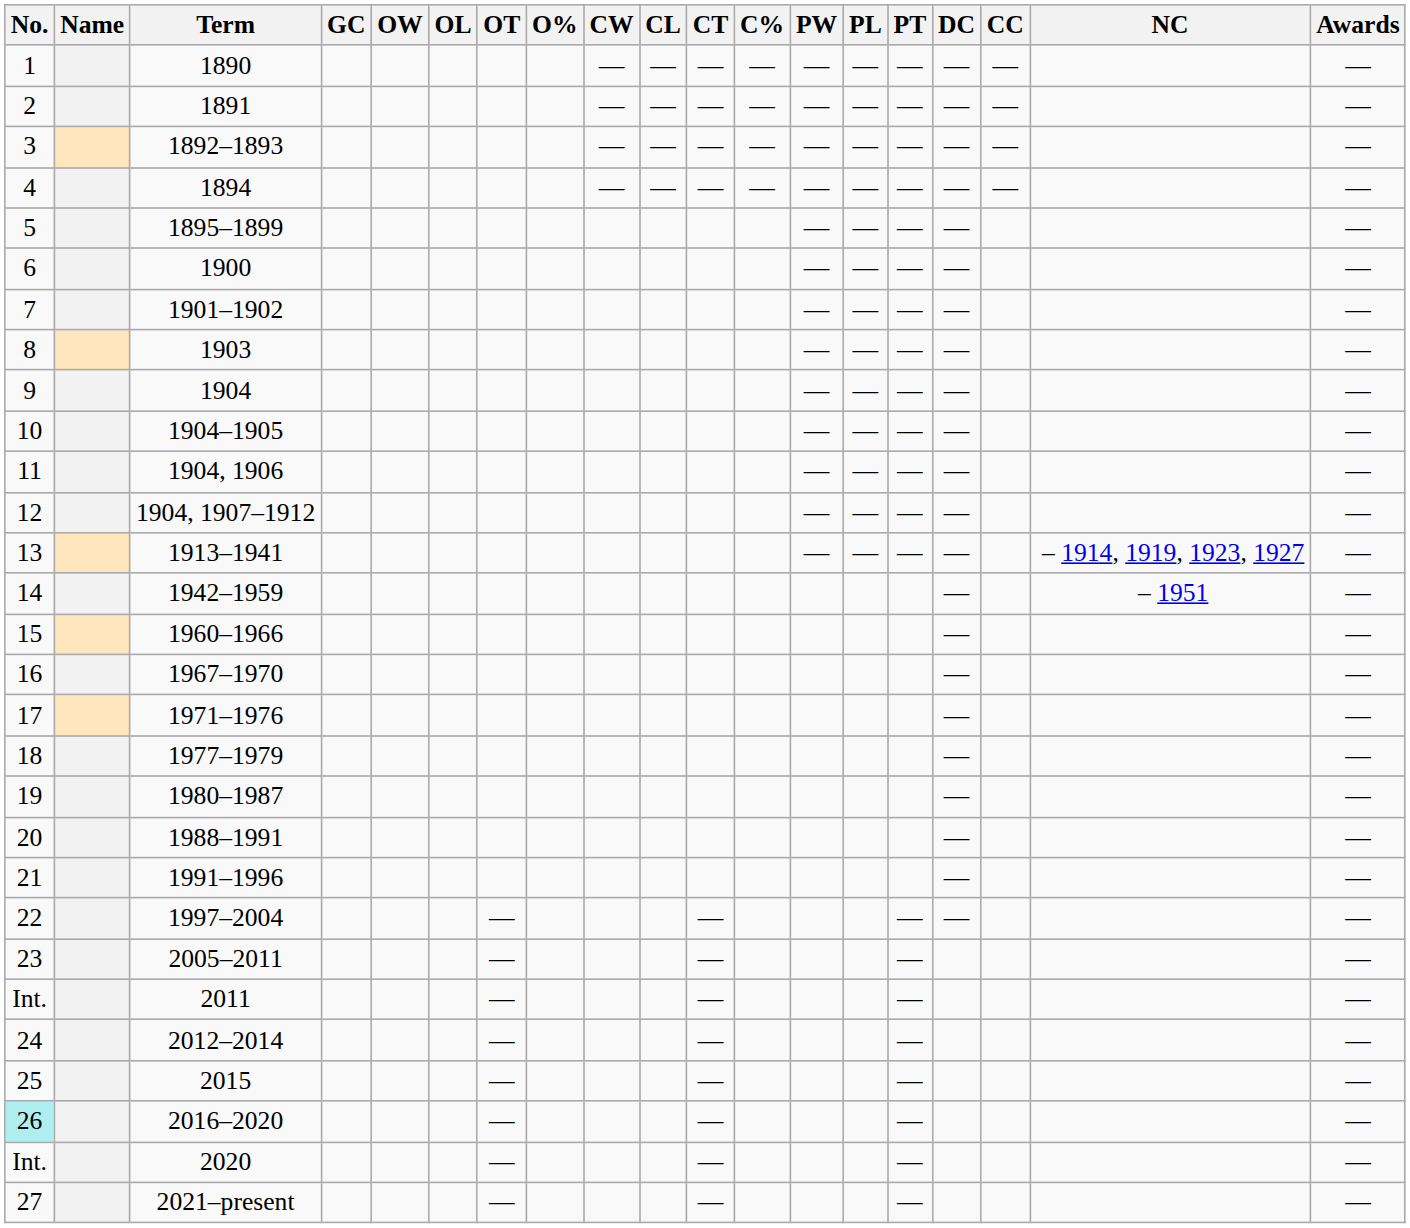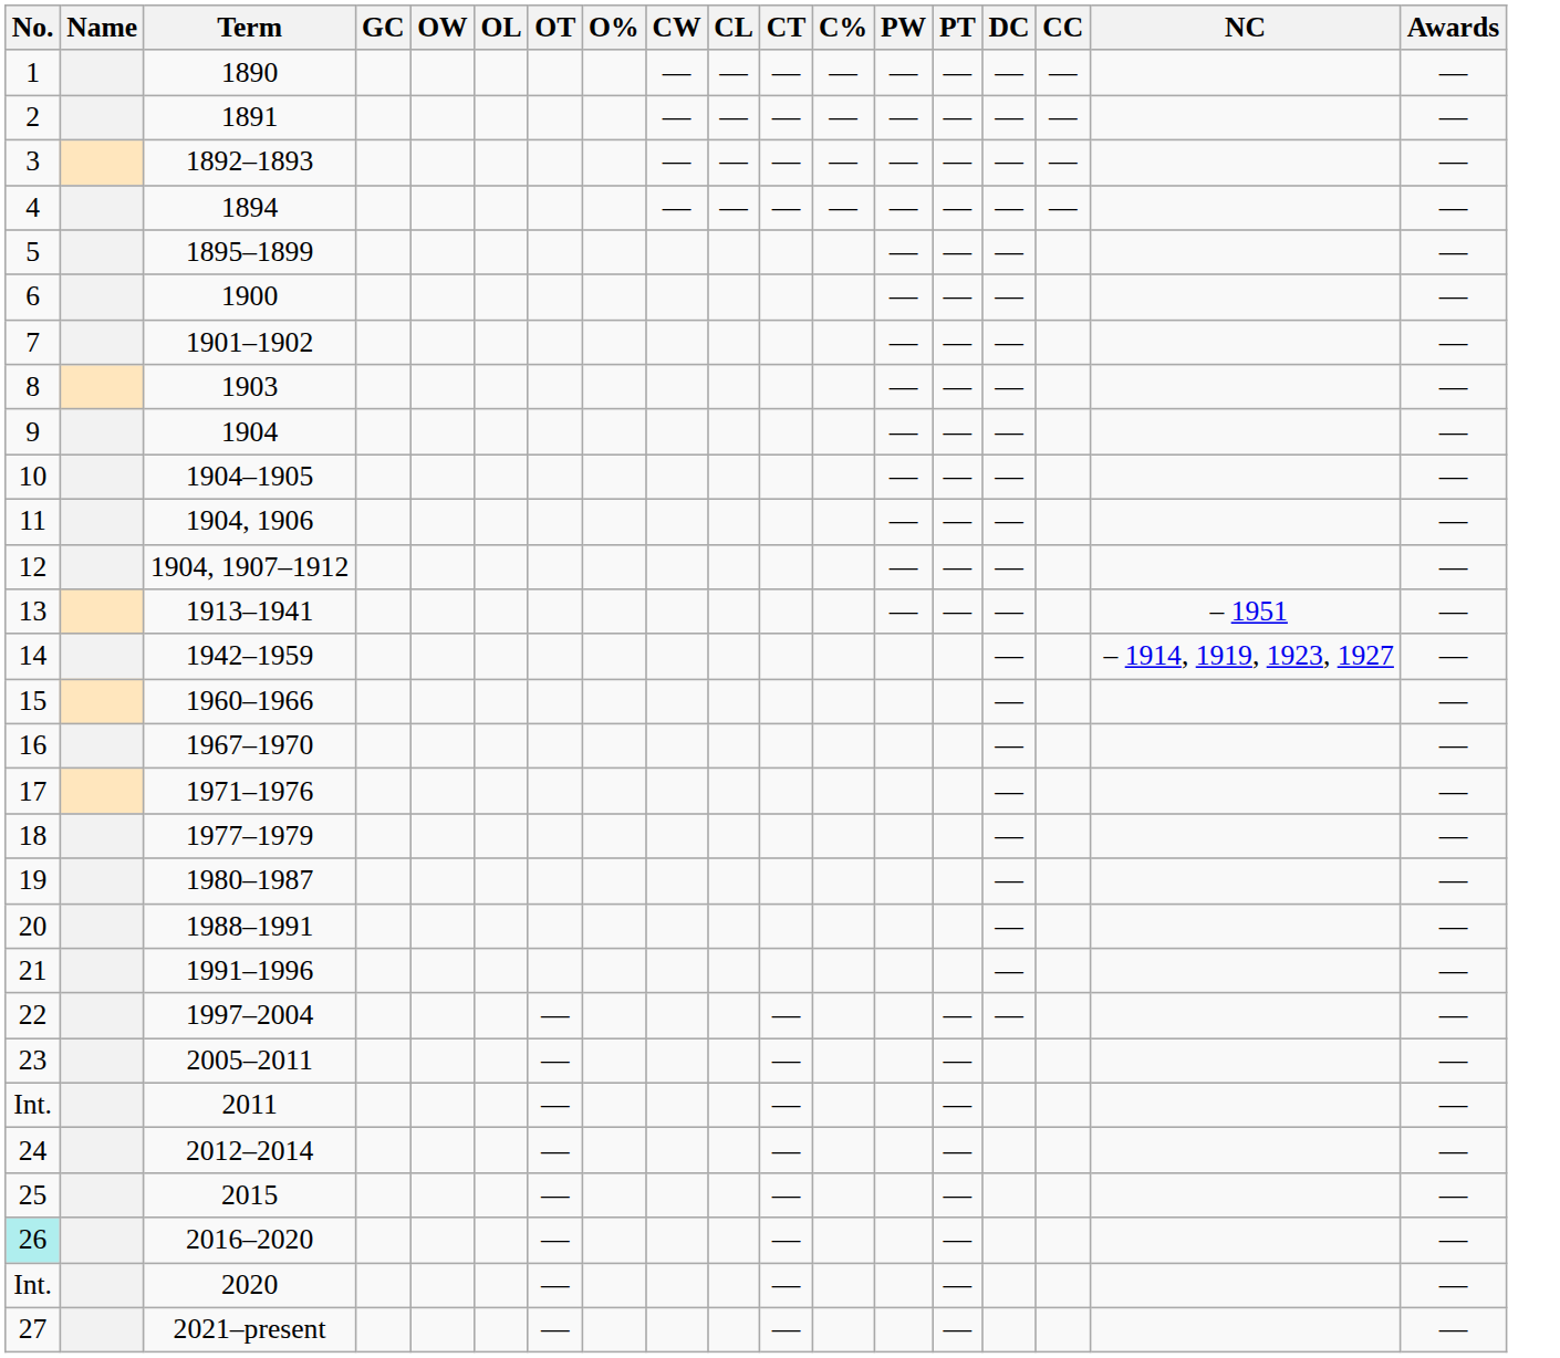 <table class="wikitable sortable" style="text-align:center">
 <tr>
 <th scope="col" class="unsortable">No.</th>
 <th scope="col">Name</th>
 <th scope="col">Term</th>
 <th scope="col">GC</th>
 <th scope="col">OW</th>
 <th scope="col">OL</th>
 <th scope="col">OT</th>
 <th scope="col">O%</th>
 <th scope="col">CW</th>
 <th scope="col">CL</th>
 <th scope="col">CT</th>
 <th scope="col">C%</th>
 <th scope="col">PW</th>
-<th scope="col">PL</th>
 <th scope="col">PT</th>
 <th scope="col">DC<br></th>
 <th scope="col">CC</th>
 <th scope="col">NC</th>
 <th scope="col" class="unsortable">Awards</th>
 </tr>
 <tr>
 <td>1</td>
 <th scope="row"></th>
 <td>1890</td>
 <td></td>
 <td></td>
 <td></td>
 <td></td>
 <td></td>
-<td>—</td>
 <td>—</td>
 <td>—</td>
 <td>—</td>
 <td>—</td>
 <td>—</td>
 <td>—</td>
 <td>—</td>
 <td>—</td>
 <td></td>
 <td>—</td>
 </tr>
 <tr>
 <td>2</td>
 <th scope="row"></th>
 <td>1891</td>
 <td></td>
 <td></td>
 <td></td>
 <td></td>
 <td></td>
 <td>—</td>
 <td>—</td>
 <td>—</td>
 <td>—</td>
 <td>—</td>
 <td>—</td>
 <td>—</td>
 <td>—</td>
-<td>—</td>
 <td></td>
 <td>—</td>
 </tr>
 <tr>
 <td>3</td>
 <td scope="row" align="center" bgcolor=#FFE6BD><strong></strong><sup></sup></td>
 <td>1892–1893</td>
 <td></td>
 <td></td>
 <td></td>
 <td></td>
 <td></td>
-<td>—</td>
 <td>—</td>
 <td>—</td>
 <td>—</td>
 <td>—</td>
 <td>—</td>
 <td>—</td>
 <td>—</td>
 <td>—</td>
 <td></td>
 <td>—</td>
 </tr>
 <tr>
 <td>4</td>
 <th scope="row"></th>
 <td>1894</td>
 <td></td>
 <td></td>
 <td></td>
 <td></td>
 <td></td>
 <td>—</td>
 <td>—</td>
 <td>—</td>
 <td>—</td>
 <td>—</td>
 <td>—</td>
 <td>—</td>
 <td>—</td>
-<td>—</td>
 <td></td>
 <td>—</td>
 </tr>
 <tr>
 <td>5</td>
 <th scope="row"></th>
 <td>1895–1899</td>
 <td></td>
 <td></td>
 <td></td>
 <td></td>
 <td></td>
 <td></td>
 <td></td>
 <td></td>
 <td></td>
-<td>—</td>
 <td>—</td>
 <td>—</td>
 <td>—</td>
 <td></td>
 <td></td>
 <td>—</td>
 </tr>
 <tr>
 <td>6</td>
 <th scope="row"></th>
 <td>1900</td>
 <td></td>
 <td></td>
 <td></td>
 <td></td>
 <td></td>
 <td></td>
 <td></td>
 <td></td>
 <td></td>
 <td>—</td>
 <td>—</td>
 <td>—</td>
-<td>—</td>
 <td></td>
 <td></td>
 <td>—</td>
 </tr>
 <tr>
 <td>7</td>
 <th scope="row"></th>
 <td>1901–1902</td>
 <td></td>
 <td></td>
 <td></td>
 <td></td>
 <td></td>
 <td></td>
 <td></td>
 <td></td>
 <td></td>
-<td>—</td>
 <td>—</td>
 <td>—</td>
 <td>—</td>
 <td></td>
 <td></td>
 <td>—</td>
 </tr>
 <tr>
 <td>8</td>
 <td scope="row" align="center" bgcolor=#FFE6BD><strong></strong><sup></sup></td>
 <td>1903</td>
 <td></td>
 <td></td>
 <td></td>
 <td></td>
 <td></td>
 <td></td>
 <td></td>
 <td></td>
 <td></td>
 <td>—</td>
 <td>—</td>
 <td>—</td>
-<td>—</td>
 <td></td>
 <td></td>
 <td>—</td>
 </tr>
 <tr>
 <td>9</td>
 <th scope="row"><br></th>
 <td>1904</td>
 <td></td>
 <td></td>
 <td></td>
 <td></td>
 <td></td>
 <td></td>
 <td></td>
 <td></td>
 <td></td>
-<td>—</td>
 <td>—</td>
 <td>—</td>
 <td>—</td>
 <td></td>
 <td></td>
 <td>—</td>
 </tr>
 <tr>
 <td>10</td>
 <th scope="row"><br></th>
 <td>1904–1905</td>
 <td></td>
 <td></td>
 <td></td>
 <td></td>
 <td></td>
 <td></td>
 <td></td>
 <td></td>
 <td></td>
 <td>—</td>
 <td>—</td>
 <td>—</td>
-<td>—</td>
 <td></td>
 <td></td>
 <td>—</td>
 </tr>
 <tr>
 <td>11</td>
 <th scope="row"><br></th>
 <td>1904, 1906</td>
 <td></td>
 <td></td>
 <td></td>
 <td></td>
 <td></td>
 <td></td>
 <td></td>
 <td></td>
 <td></td>
-<td>—</td>
 <td>—</td>
 <td>—</td>
 <td>—</td>
 <td></td>
 <td></td>
 <td>—</td>
 </tr>
 <tr>
 <td>12</td>
 <th scope="row"><br></th>
 <td>1904, 1907–1912</td>
 <td></td>
 <td></td>
 <td></td>
 <td></td>
 <td></td>
 <td></td>
 <td></td>
 <td></td>
 <td></td>
 <td>—</td>
 <td>—</td>
 <td>—</td>
-<td>—</td>
 <td></td>
 <td></td>
 <td>—</td>
 </tr>
 <tr>
 <td>13</td>
 <td scope="row" align="center" bgcolor=#FFE6BD><strong></strong><sup></sup></td>
 <td>1913–1941</td>
 <td></td>
 <td></td>
 <td></td>
 <td></td>
 <td></td>
 <td></td>
 <td></td>
 <td></td>
 <td></td>
 <td>—</td>
 <td>—</td>
 <td>—</td>
-<td>—</td>
 <td></td>
-<td> – <a href='#'>1914</a>, <a href='#'>1919</a>, <a href='#'>1923</a>, <a href='#'>1927</a></td>
+<td> – <a href='#'>1951</a></td>
 <td>—</td>
 </tr>
 <tr>
 <td>14</td>
 <th scope="row"></th>
 <td>1942–1959</td>
 <td></td>
 <td></td>
 <td></td>
 <td></td>
 <td></td>
 <td></td>
 <td></td>
 <td></td>
 <td></td>
 <td></td>
 <td></td>
-<td></td>
 <td>—</td>
 <td></td>
-<td> – <a href='#'>1951</a></td>
+<td> – <a href='#'>1914</a>, <a href='#'>1919</a>, <a href='#'>1923</a>, <a href='#'>1927</a></td>
 <td>—</td>
 </tr>
 <tr>
 <td>15</td>
 <td scope="row" align="center" bgcolor=#FFE6BD><strong></strong><sup></sup></td>
 <td>1960–1966</td>
-<td></td>
 <td></td>
 <td></td>
 <td></td>
 <td></td>
 <td></td>
 <td></td>
 <td></td>
 <td></td>
 <td></td>
 <td></td>
 <td></td>
 <td>—</td>
 <td></td>
 <td></td>
 <td>—</td>
 </tr>
 <tr>
 <td>16</td>
 <th scope="row"></th>
 <td>1967–1970</td>
 <td></td>
 <td></td>
 <td></td>
 <td></td>
 <td></td>
 <td></td>
 <td></td>
 <td></td>
 <td></td>
 <td></td>
 <td></td>
-<td></td>
 <td>—</td>
 <td></td>
 <td></td>
 <td>—</td>
 </tr>
 <tr>
 <td>17</td>
 <td scope="row" align="center" bgcolor=#FFE6BD><strong></strong><sup></sup></td>
 <td>1971–1976</td>
-<td></td>
 <td></td>
 <td></td>
 <td></td>
 <td></td>
 <td></td>
 <td></td>
 <td></td>
 <td></td>
 <td></td>
 <td></td>
 <td></td>
 <td>—</td>
 <td></td>
 <td></td>
 <td>—</td>
 </tr>
 <tr>
 <td>18</td>
 <th scope="row"></th>
 <td>1977–1979</td>
 <td></td>
 <td></td>
 <td></td>
 <td></td>
 <td></td>
 <td></td>
 <td></td>
 <td></td>
 <td></td>
 <td></td>
 <td></td>
-<td></td>
 <td>—</td>
 <td></td>
 <td></td>
 <td>—</td>
 </tr>
 <tr>
 <td>19</td>
 <th scope="row"></th>
 <td>1980–1987</td>
-<td></td>
 <td></td>
 <td></td>
 <td></td>
 <td></td>
 <td></td>
 <td></td>
 <td></td>
 <td></td>
 <td></td>
 <td></td>
 <td></td>
 <td>—</td>
 <td></td>
 <td></td>
 <td>—</td>
 </tr>
 <tr>
 <td>20</td>
 <th scope="row"></th>
 <td>1988–1991</td>
 <td></td>
 <td></td>
 <td></td>
 <td></td>
 <td></td>
 <td></td>
 <td></td>
 <td></td>
 <td></td>
 <td></td>
 <td></td>
-<td></td>
 <td>—</td>
 <td></td>
 <td></td>
 <td>—</td>
 </tr>
 <tr>
 <td>21</td>
 <th scope="row"></th>
 <td>1991–1996</td>
-<td></td>
 <td></td>
 <td></td>
 <td></td>
 <td></td>
 <td></td>
 <td></td>
 <td></td>
 <td></td>
 <td></td>
 <td></td>
 <td></td>
 <td>—</td>
 <td></td>
 <td></td>
 <td>—</td>
 </tr>
 <tr>
 <td>22</td>
 <th scope="row"></th>
 <td>1997–2004</td>
 <td></td>
 <td></td>
 <td></td>
 <td>—</td>
 <td></td>
 <td></td>
 <td></td>
 <td>—</td>
 <td></td>
 <td></td>
-<td></td>
 <td>—</td>
 <td>—</td>
 <td></td>
 <td></td>
 <td>—</td>
 </tr>
 <tr>
 <td>23</td>
 <th scope="row"></th>
 <td>2005–2011</td>
 <td></td>
 <td></td>
 <td></td>
 <td>—</td>
 <td></td>
 <td></td>
 <td></td>
 <td>—</td>
-<td></td>
 <td></td>
 <td></td>
 <td>—</td>
 <td></td>
 <td></td>
 <td></td>
 <td>—</td>
 </tr>
 <tr>
 <td>Int.</td>
 <th scope="row"></th>
 <td>2011</td>
 <td></td>
 <td></td>
 <td></td>
 <td>—</td>
 <td></td>
 <td></td>
 <td></td>
 <td>—</td>
 <td></td>
 <td></td>
-<td></td>
 <td>—</td>
 <td></td>
 <td></td>
 <td></td>
 <td>—</td>
 </tr>
 <tr>
 <td>24</td>
 <th scope="row"></th>
 <td>2012–2014</td>
 <td></td>
 <td></td>
 <td></td>
 <td>—</td>
 <td></td>
 <td></td>
 <td></td>
 <td>—</td>
-<td></td>
 <td></td>
 <td></td>
 <td>—</td>
 <td></td>
 <td></td>
 <td></td>
 <td>—</td>
 </tr>
 <tr>
 <td>25</td>
 <th scope="row"></th>
 <td>2015</td>
 <td></td>
 <td></td>
 <td></td>
 <td>—</td>
 <td></td>
 <td></td>
 <td></td>
 <td>—</td>
 <td></td>
 <td></td>
-<td></td>
 <td>—</td>
 <td></td>
 <td></td>
 <td></td>
 <td>—</td>
 </tr>
 <tr>
 <td style="background: paleturquoise;">26</td>
 <th scope="row"></th>
 <td>2016–2020</td>
 <td></td>
 <td></td>
 <td></td>
 <td>—</td>
 <td></td>
 <td></td>
 <td></td>
 <td>—</td>
-<td></td>
 <td></td>
 <td></td>
 <td>—</td>
 <td></td>
 <td></td>
 <td></td>
 <td>—</td>
 </tr>
 <tr>
 <td>Int.</td>
 <th scope="row"></th>
 <td>2020</td>
 <td></td>
 <td></td>
 <td></td>
 <td>—</td>
 <td></td>
 <td></td>
 <td></td>
 <td>—</td>
 <td></td>
 <td></td>
-<td></td>
 <td>—</td>
 <td></td>
 <td></td>
 <td></td>
 <td>—</td>
 </tr>
 <tr>
 <td>27</td>
 <th scope="row"></th>
 <td>2021–present</td>
 <td></td>
 <td></td>
 <td></td>
 <td>—</td>
 <td></td>
 <td></td>
 <td></td>
 <td>—</td>
 <td></td>
 <td></td>
-<td></td>
 <td>—</td>
 <td></td>
 <td></td>
 <td></td>
 <td>—</td>
 </tr>
 </table>
